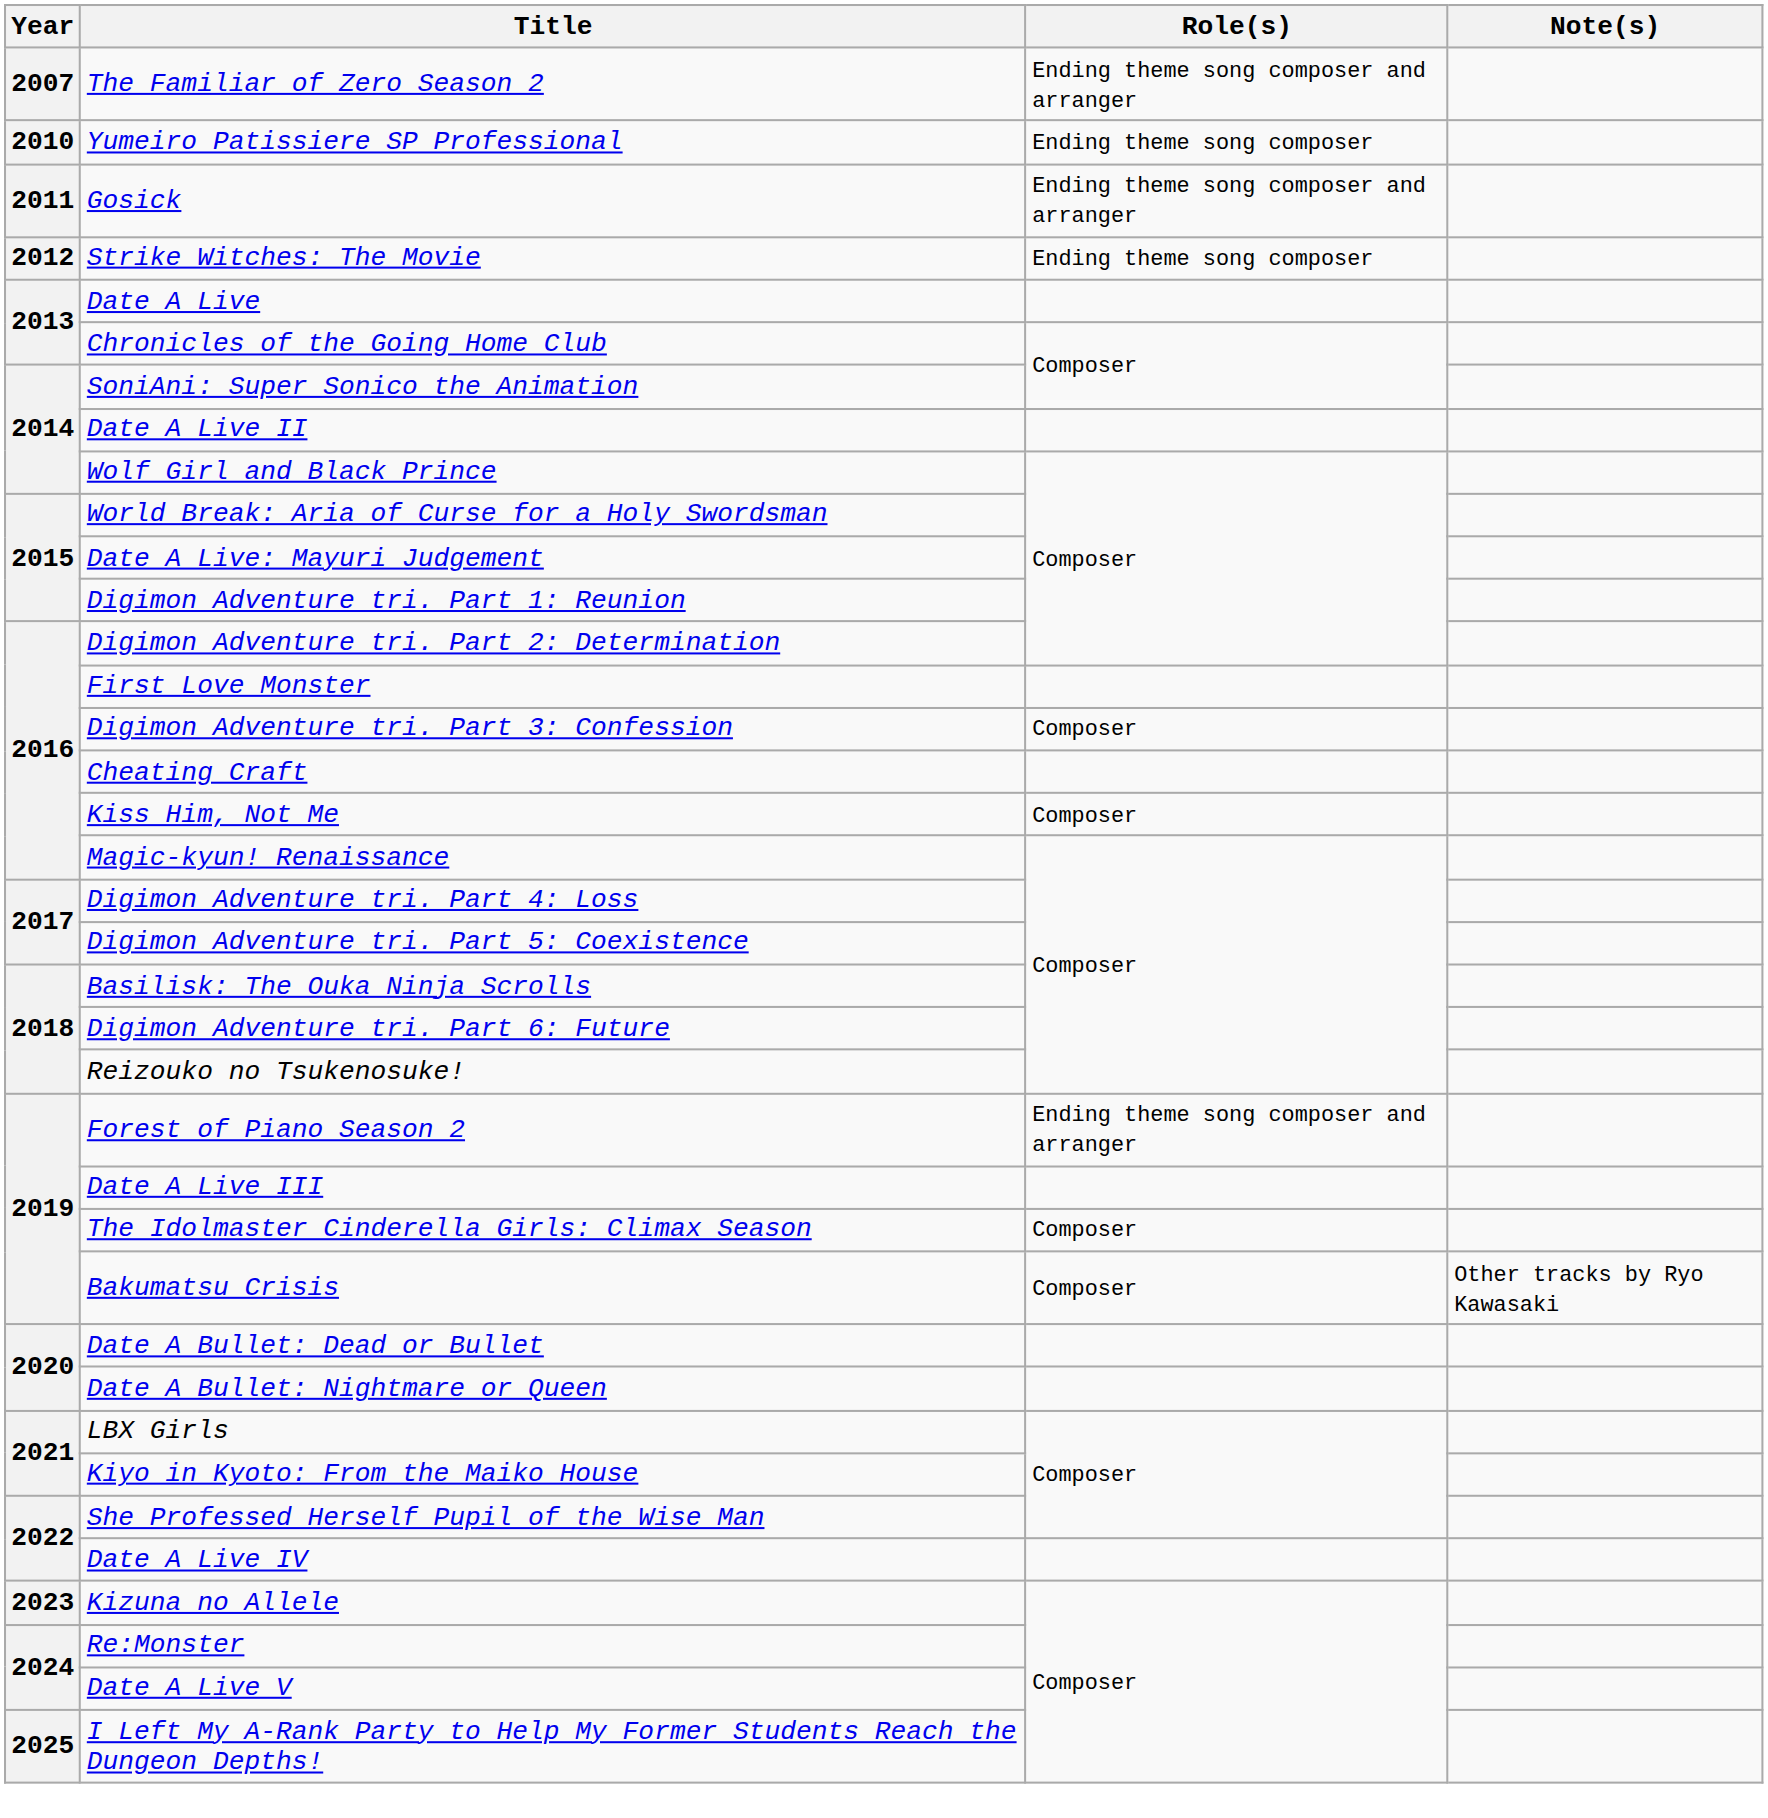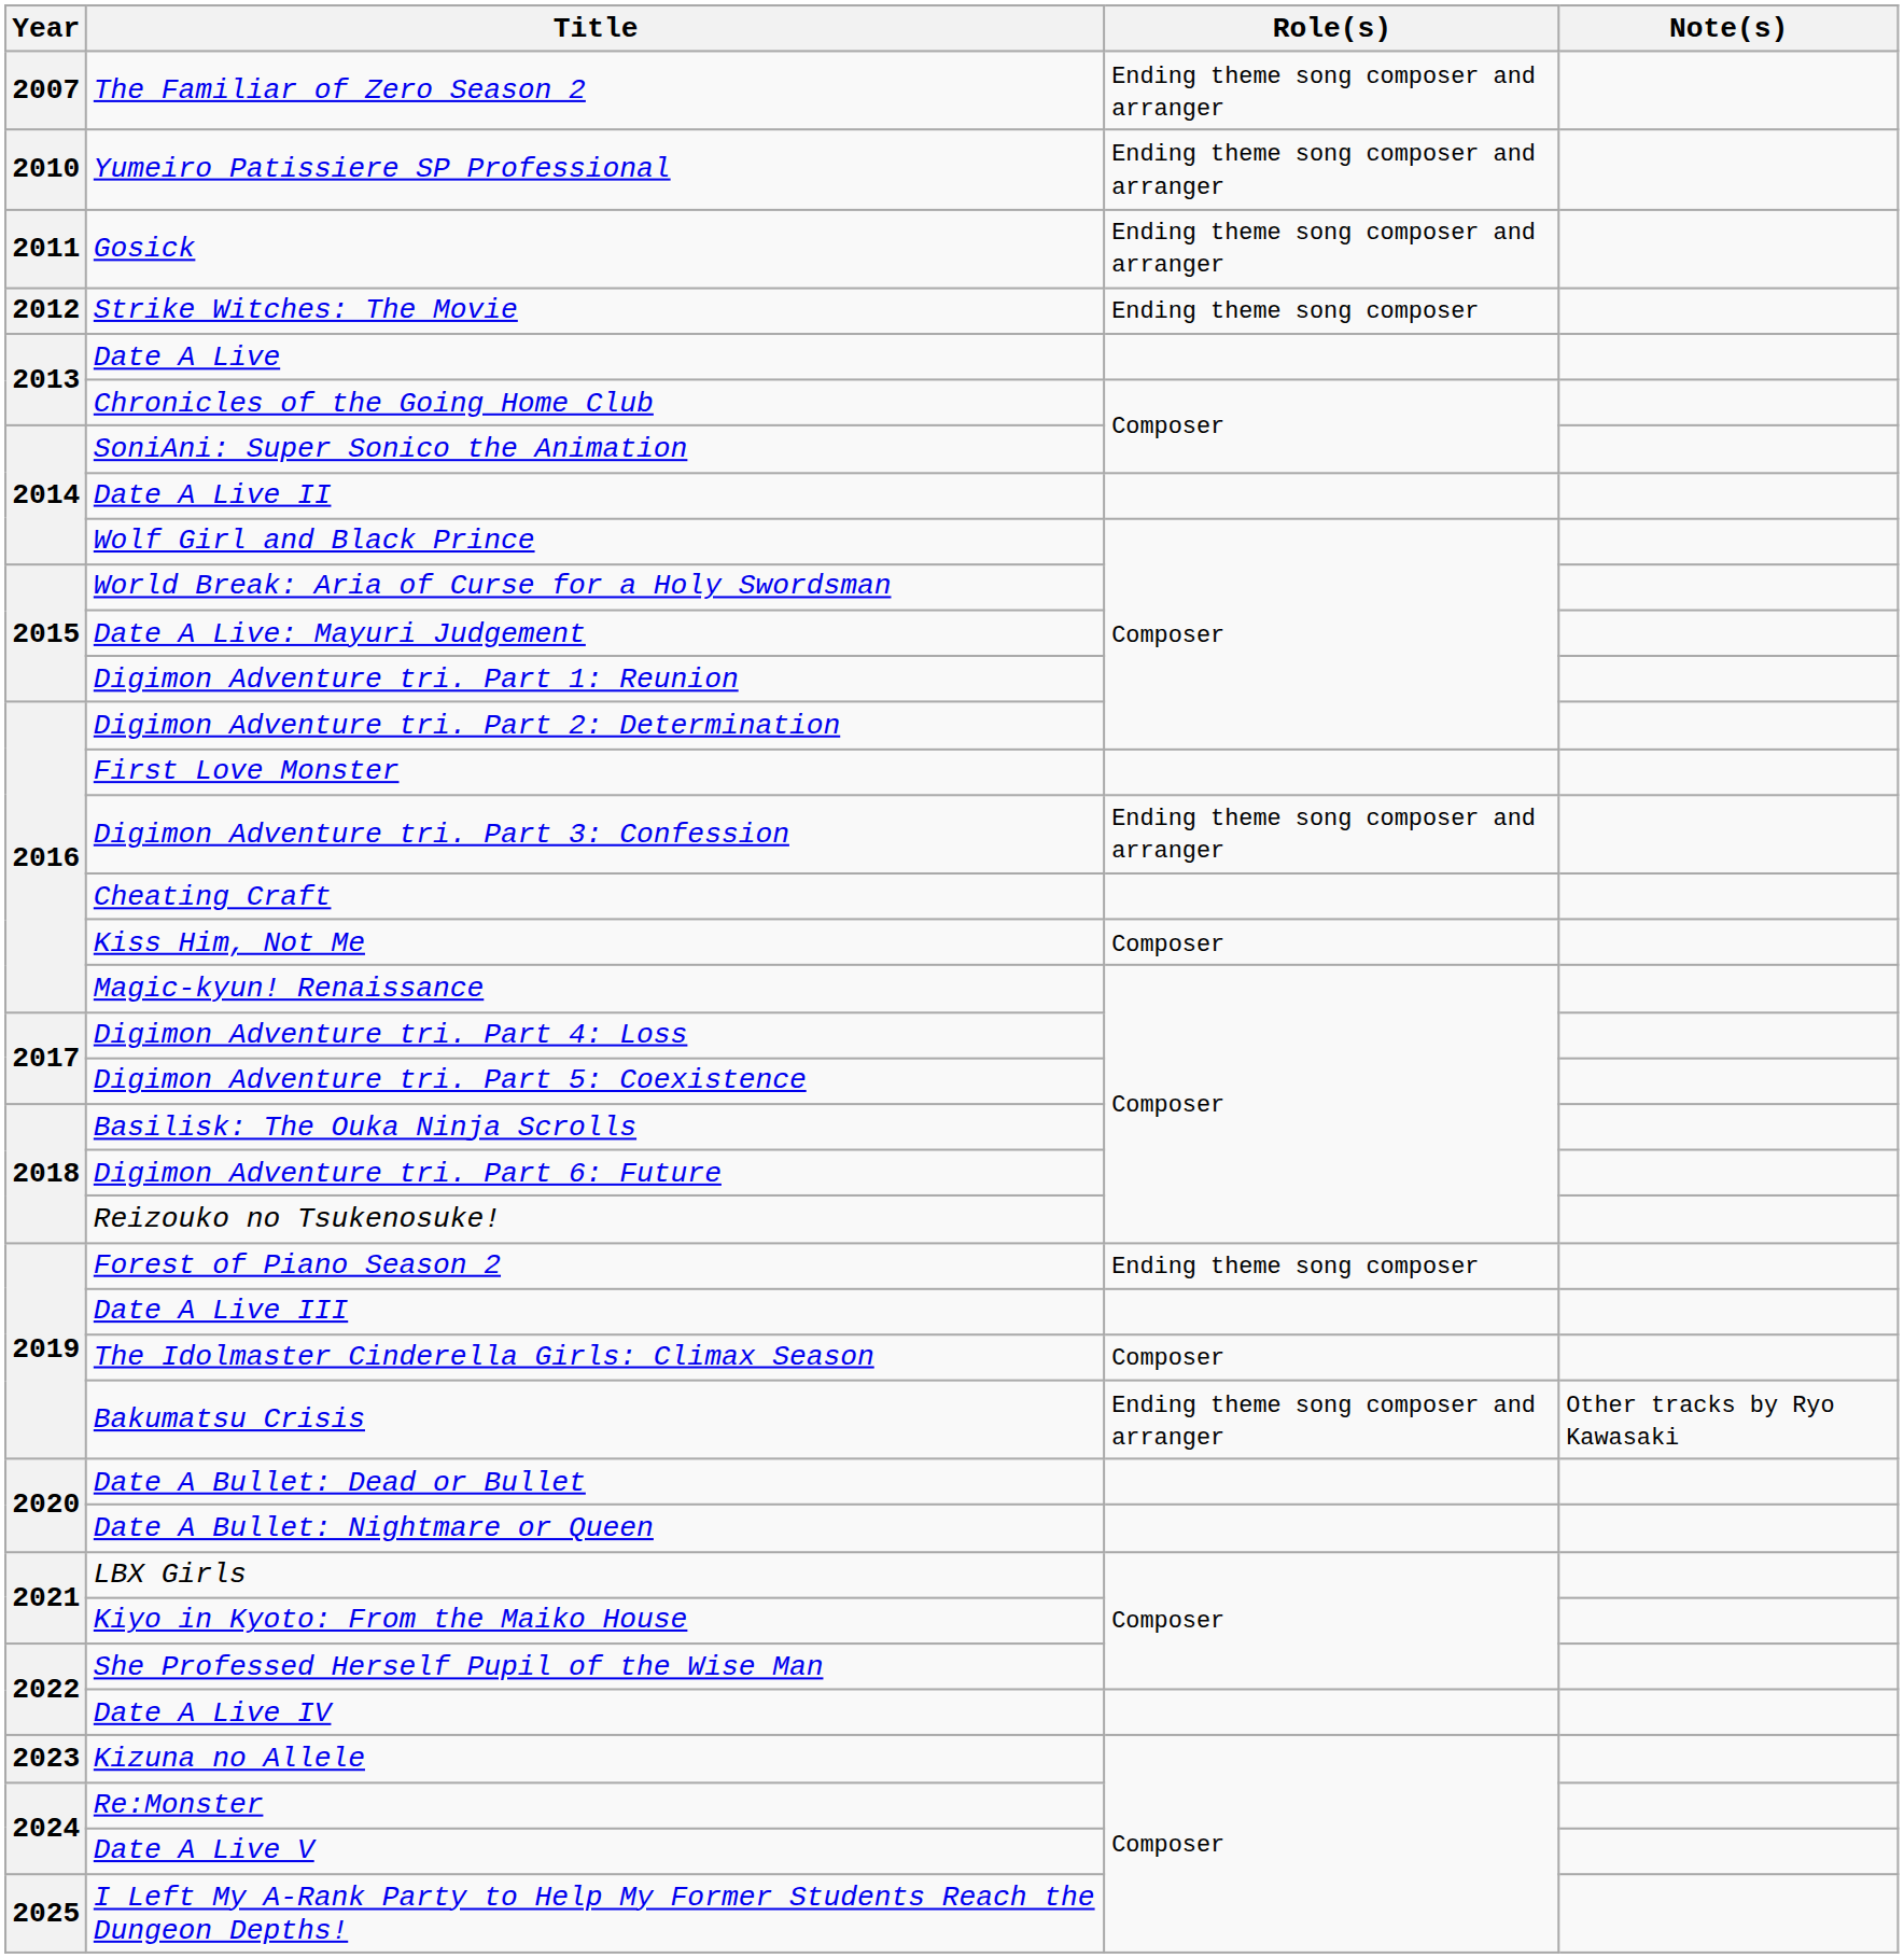 <table class="wikitable sortable">
 <tr>
 <th>Year</th>
 <th>Title</th>
 <th class="unsortable">Role(s)</th>
 <th class="unsortable">Note(s)</th>
 </tr>
 <tr>
 <th>2007</th>
 <td><em><a href='#'>The Familiar of Zero Season 2</a></em></td>
 <td><small>Ending theme song composer and arranger</small></td>
 <td></td>
 </tr>
 <tr>
 <th>2010</th>
 <td><em><a href='#'>Yumeiro Patissiere SP Professional</a></em></td>
-<td><small>Ending theme song composer</small></td>
+<td><small>Ending theme song composer and arranger</small></td>
 <td></td>
 </tr>
 <tr>
 <th>2011</th>
 <td><em><a href='#'>Gosick</a></em></td>
 <td><small>Ending theme song composer and arranger</small></td>
 <td></td>
 </tr>
 <tr>
 <th>2012</th>
 <td><em><a href='#'>Strike Witches: The Movie</a></em></td>
 <td><small>Ending theme song composer</small></td>
 <td></td>
 </tr>
 <tr>
 <th rowspan="2">2013</th>
 <td><em><a href='#'>Date A Live</a></em></td>
 <td><small></small></td>
 <td></td>
 </tr>
 <tr>
 <td><em><a href='#'>Chronicles of the Going Home Club</a></em></td>
 <td rowspan="2"><small>Composer</small></td>
 <td></td>
 </tr>
 <tr>
 <th rowspan="3">2014</th>
 <td><em><a href='#'>SoniAni: Super Sonico the Animation</a></em></td>
 <td></td>
 </tr>
 <tr>
 <td><em><a href='#'>Date A Live II</a></em></td>
 <td><small></small></td>
 <td></td>
 </tr>
 <tr>
 <td><em><a href='#'>Wolf Girl and Black Prince</a></em></td>
 <td rowspan="5"><small>Composer</small></td>
 <td></td>
 </tr>
 <tr>
 <th rowspan="3">2015</th>
 <td><em><a href='#'>World Break: Aria of Curse for a Holy Swordsman</a></em></td>
 <td></td>
 </tr>
 <tr>
 <td><em><a href='#'>Date A Live: Mayuri Judgement</a></em></td>
 <td></td>
 </tr>
 <tr>
 <td><em><a href='#'>Digimon Adventure tri. Part 1: Reunion</a></em></td>
 <td></td>
 </tr>
 <tr>
 <th rowspan="6">2016</th>
 <td><em><a href='#'>Digimon Adventure tri. Part 2: Determination</a></em></td>
 <td></td>
 </tr>
 <tr>
 <td><em><a href='#'>First Love Monster</a></em></td>
 <td><small></small></td>
 <td></td>
 </tr>
 <tr>
 <td><em><a href='#'>Digimon Adventure tri. Part 3: Confession</a></em></td>
-<td><small>Composer</small></td>
+<td><small>Ending theme song composer and arranger</small></td>
 <td></td>
 </tr>
 <tr>
 <td><em><a href='#'>Cheating Craft</a></em></td>
 <td><small></small></td>
 <td></td>
 </tr>
 <tr>
 <td><em><a href='#'>Kiss Him, Not Me</a></em></td>
 <td><small>Composer</small></td>
 <td></td>
 </tr>
 <tr>
 <td><em><a href='#'>Magic-kyun! Renaissance</a></em></td>
 <td rowspan="6"><small>Composer</small></td>
 <td></td>
 </tr>
 <tr>
 <th rowspan="2">2017</th>
 <td><em><a href='#'>Digimon Adventure tri. Part 4: Loss</a></em></td>
 <td></td>
 </tr>
 <tr>
 <td><em><a href='#'>Digimon Adventure tri. Part 5: Coexistence</a></em></td>
 <td></td>
 </tr>
 <tr>
 <th rowspan="3">2018</th>
 <td><em><a href='#'>Basilisk: The Ouka Ninja Scrolls</a></em></td>
 <td></td>
 </tr>
 <tr>
 <td><em><a href='#'>Digimon Adventure tri. Part 6: Future</a></em></td>
 <td></td>
 </tr>
 <tr>
 <td><em>Reizouko no Tsukenosuke!</em></td>
 <td></td>
 </tr>
 <tr>
 <th rowspan="4">2019</th>
 <td><em><a href='#'>Forest of Piano Season 2</a></em></td>
-<td><small>Ending theme song composer and arranger</small></td>
+<td><small>Ending theme song composer</small></td>
 <td></td>
 </tr>
 <tr>
 <td><em><a href='#'>Date A Live III</a></em></td>
 <td><small></small></td>
 <td></td>
 </tr>
 <tr>
 <td><em><a href='#'>The Idolmaster Cinderella Girls: Climax Season</a></em></td>
 <td><small>Composer</small></td>
 <td></td>
 </tr>
 <tr>
 <td><em><a href='#'>Bakumatsu Crisis</a></em></td>
-<td><small>Composer</small></td>
+<td><small>Ending theme song composer and arranger</small></td>
 <td><small>Other tracks by Ryo Kawasaki</small></td>
 </tr>
 <tr>
 <th rowspan="2">2020</th>
 <td><em><a href='#'>Date A Bullet: Dead or Bullet</a></em></td>
 <td><small></small></td>
 <td></td>
 </tr>
 <tr>
 <td><em><a href='#'>Date A Bullet: Nightmare or Queen</a></em></td>
 <td><small></small></td>
 <td></td>
 </tr>
 <tr>
 <th rowspan="2">2021</th>
 <td><em>LBX Girls</em></td>
 <td rowspan="3"><small>Composer</small></td>
 <td></td>
 </tr>
 <tr>
 <td><em><a href='#'>Kiyo in Kyoto: From the Maiko House</a></em></td>
 <td></td>
 </tr>
 <tr>
 <th rowspan="2">2022</th>
 <td><em><a href='#'>She Professed Herself Pupil of the Wise Man</a></em></td>
 <td></td>
 </tr>
 <tr>
 <td><em><a href='#'>Date A Live IV</a></em></td>
 <td><small></small></td>
 <td></td>
 </tr>
 <tr>
 <th>2023</th>
 <td><em><a href='#'>Kizuna no Allele</a></em></td>
 <td rowspan="4"><small>Composer</small></td>
 <td></td>
 </tr>
 <tr>
 <th rowspan="2">2024</th>
 <td><em><a href='#'>Re:Monster</a></em></td>
 <td></td>
 </tr>
 <tr>
 <td><em><a href='#'>Date A Live V</a></em></td>
 <td></td>
 </tr>
 <tr>
 <th>2025</th>
 <td><em><a href='#'>I Left My A-Rank Party to Help My Former Students Reach the Dungeon Depths!</a></em></td>
 <td></td>
 </tr>
 </table>
